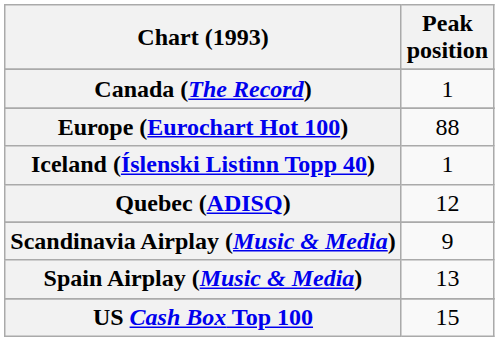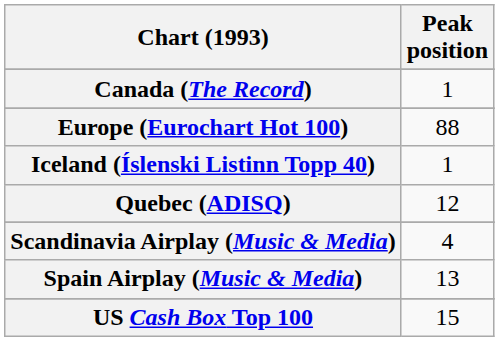 <table class="wikitable sortable plainrowheaders" style="text-align:center">
 <tr>
 <th>Chart (1993)</th>
 <th>Peak<br>position</th>
 </tr>
 <tr>
 </tr>
 <tr>
 <th scope="row">Canada (<em><a href='#'>The Record</a></em>)</th>
 <td>1</td>
 </tr>
 <tr>
 </tr>
 <tr>
 <th scope="row">Europe (<a href='#'>Eurochart Hot 100</a>)</th>
 <td>88</td>
 </tr>
 <tr>
 <th scope="row">Iceland (<a href='#'>Íslenski Listinn Topp 40</a>)</th>
 <td>1</td>
 </tr>
 <tr>
 <th scope="row">Quebec (<a href='#'>ADISQ</a>)</th>
 <td>12</td>
 </tr>
 <tr>
 </tr>
 <tr>
 <th scope="row">Scandinavia Airplay (<em><a href='#'>Music & Media</a></em>)</th>
-<td>9</td>
+<td>4</td>
 </tr>
 <tr>
 <th scope="row">Spain Airplay (<em><a href='#'>Music & Media</a></em>)</th>
 <td>13</td>
 </tr>
 <tr>
 </tr>
 <tr>
 </tr>
 <tr>
 </tr>
 <tr>
 </tr>
 <tr>
 </tr>
 <tr>
 </tr>
 <tr>
 <th scope="row">US <a href='#'><em>Cash Box</em> Top 100</a></th>
 <td>15</td>
 </tr>
 </table>
